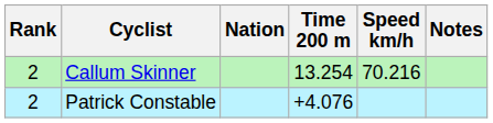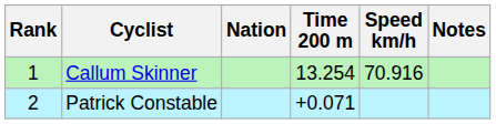 <table class="wikitable sortable" style="text-align:center;">
 <tr>
 <th>Rank</th>
 <th>Cyclist</th>
 <th>Nation</th>
 <th>Time<br>200 m</th>
 <th>Speed<br>km/h</th>
 <th>Notes</th>
 </tr>
 <tr bgcolor=bbf3bb>
-<td>2</td>
+<td>1</td>
 <td align=left><a href='#'>Callum Skinner</a></td>
 <td align=left></td>
 <td>13.254</td>
-<td>70.216</td>
+<td>70.916</td>
 <td></td>
 </tr>
 <tr bgcolor=bbf3ff>
 <td>2</td>
 <td align=left>Patrick Constable</td>
 <td align=left></td>
-<td data-sort-value=10.325>+4.076</td>
+<td data-sort-value=10.325>+0.071</td>
 <td></td>
 <td></td>
 </tr>
 </table>
